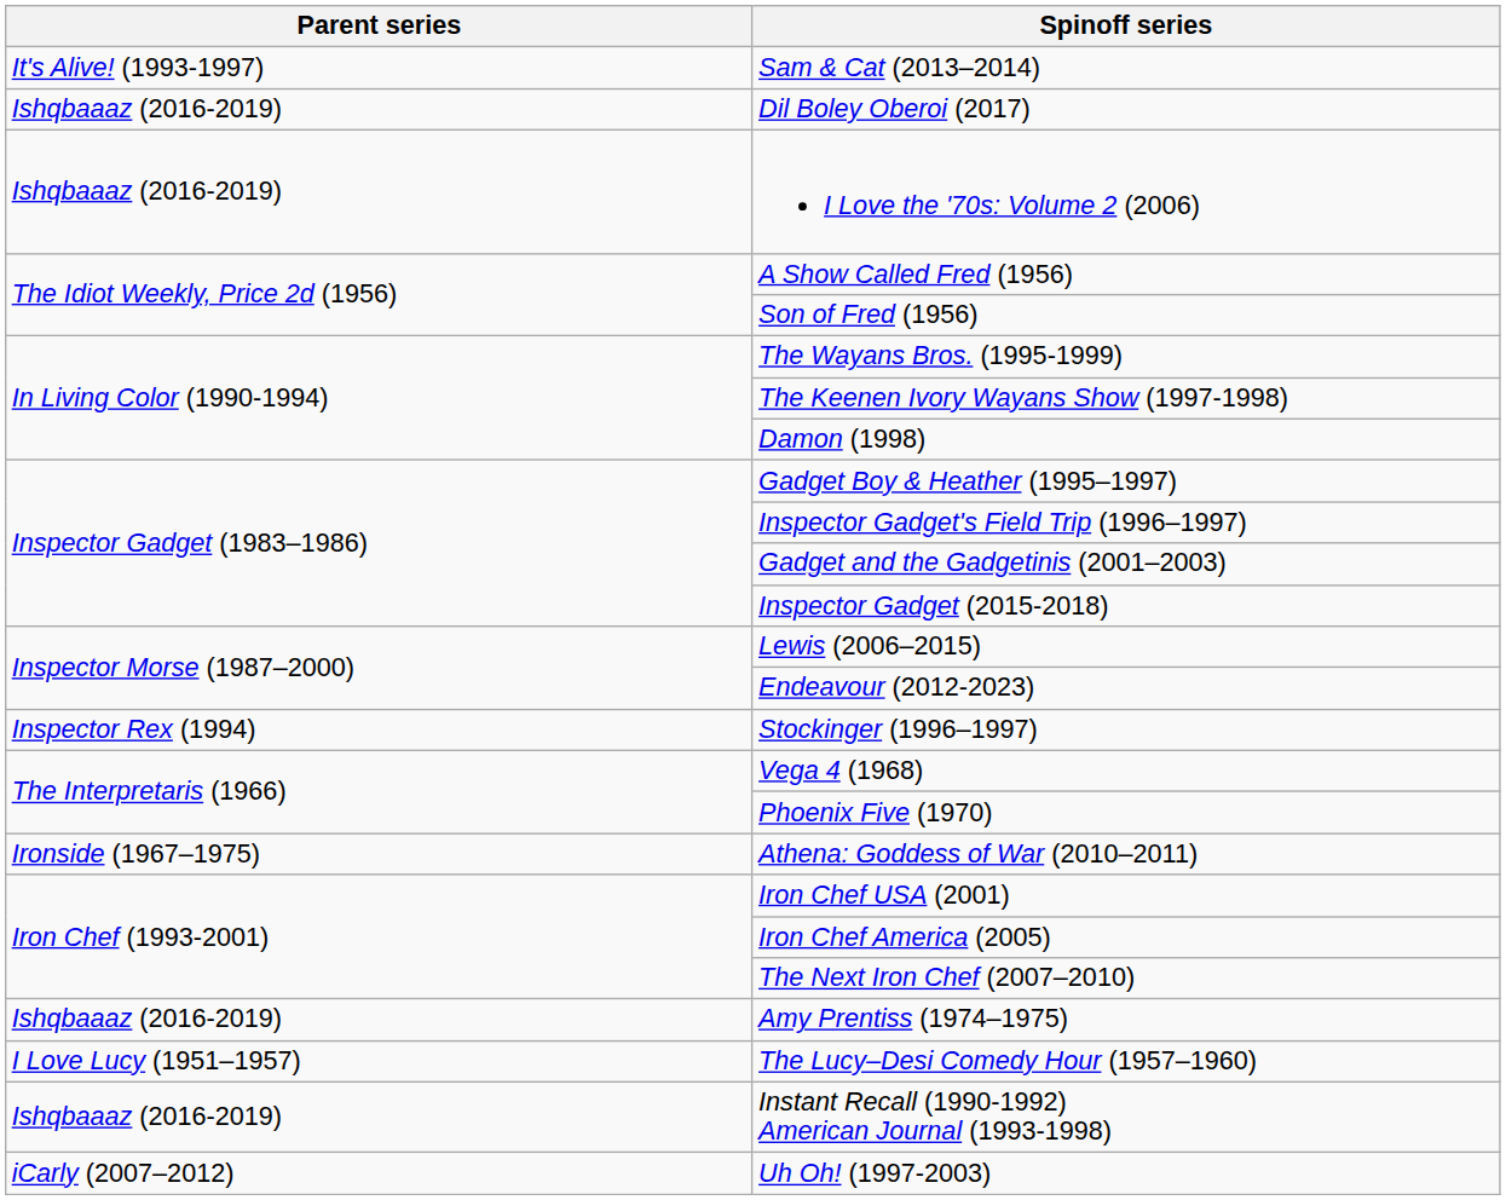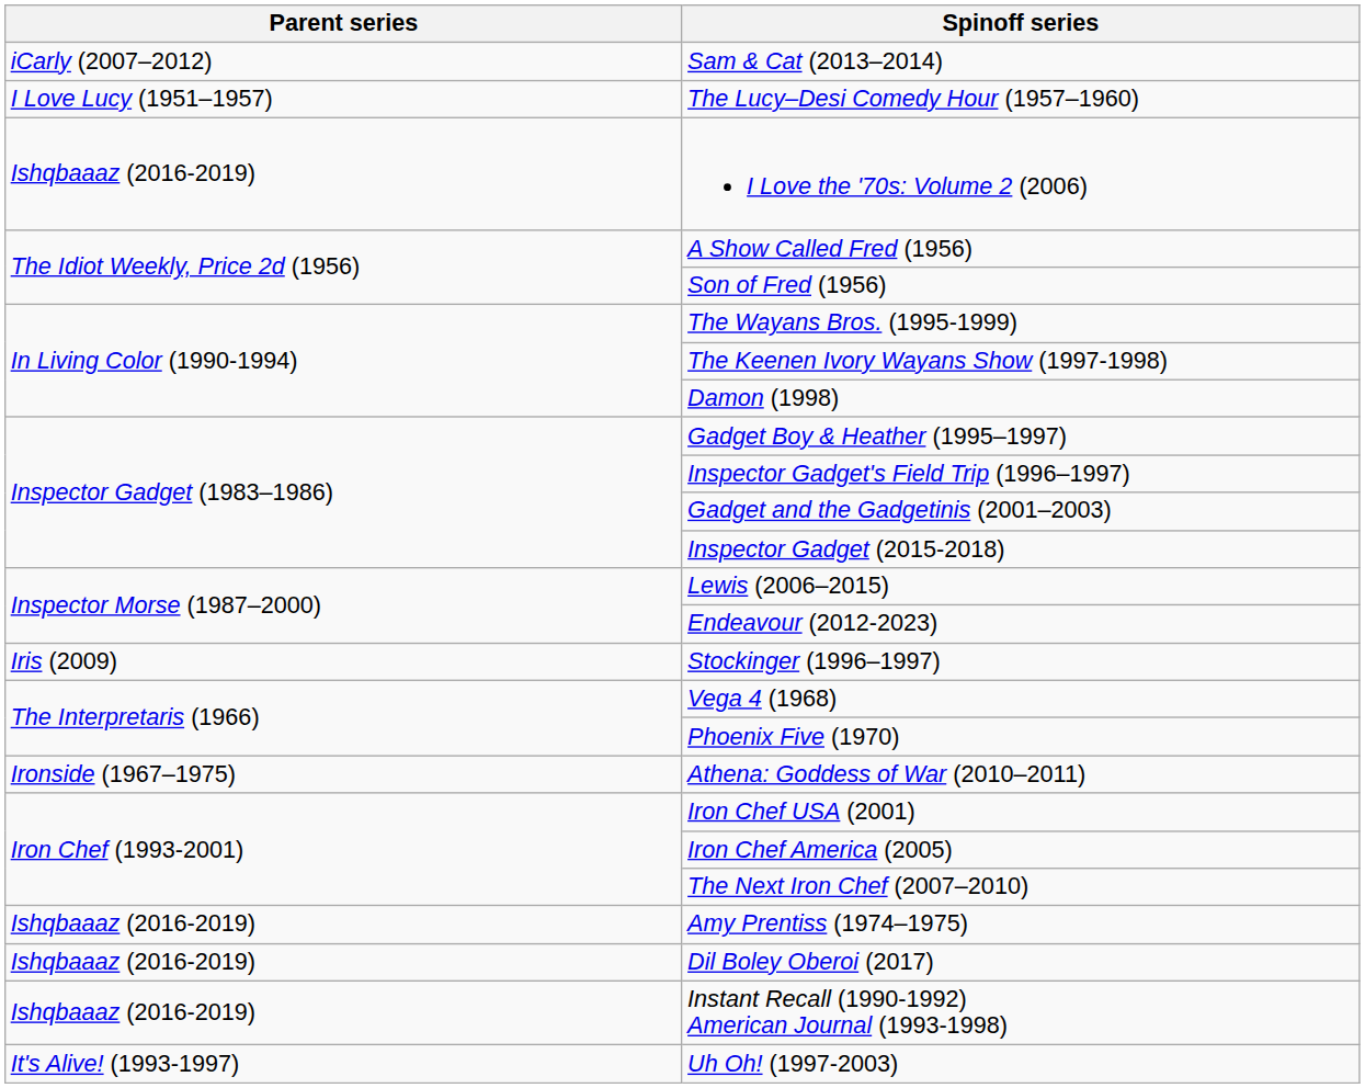 <table class="wikitable">
 <tr>
 <th width="450">Parent series</th>
 <th width="450">Spinoff series</th>
 </tr>
 <tr>
-<td><em><a href='#'>It's Alive!</a></em> (1993-1997)</td>
+<td><em><a href='#'>iCarly</a></em> (2007–2012)</td>
 <td><em><a href='#'>Sam & Cat</a></em> (2013–2014)</td>
 </tr>
 <tr>
-<td><em><a href='#'>Ishqbaaaz</a></em> (2016-2019)</td>
-<td><em><a href='#'>Dil Boley Oberoi</a></em> (2017)</td>
+<td><em><a href='#'>I Love Lucy</a></em> (1951–1957)</td>
+<td><em><a href='#'>The Lucy–Desi Comedy Hour</a></em> (1957–1960)</td>
 </tr>
 <tr>
 <td><em><a href='#'>Ishqbaaaz</a></em> (2016-2019)</td>
 <td><br><ul><li><em><a href='#'>I Love the '70s: Volume 2</a></em> (2006)</li></ul></td>
 </tr>
 <tr>
 <td rowspan="2"><em><a href='#'>The Idiot Weekly, Price 2d</a></em> (1956)</td>
 <td><em><a href='#'>A Show Called Fred</a></em> (1956)</td>
 </tr>
 <tr>
 <td><em><a href='#'>Son of Fred</a></em>  (1956)</td>
 </tr>
 <tr>
 <td rowspan="3"><em><a href='#'>In Living Color</a></em> (1990-1994)</td>
 <td><em><a href='#'>The Wayans Bros.</a></em> (1995-1999)</td>
 </tr>
 <tr>
 <td><em><a href='#'>The Keenen Ivory Wayans Show</a></em> (1997-1998)</td>
 </tr>
 <tr>
 <td><em><a href='#'>Damon</a></em> (1998)</td>
 </tr>
 <tr>
 <td rowspan="4"><em><a href='#'>Inspector Gadget</a></em> (1983–1986)</td>
 <td><em><a href='#'>Gadget Boy & Heather</a></em> (1995–1997)</td>
 </tr>
 <tr>
 <td><em><a href='#'>Inspector Gadget's Field Trip</a></em> (1996–1997)</td>
 </tr>
 <tr>
 <td><em><a href='#'>Gadget and the Gadgetinis</a></em> (2001–2003)</td>
 </tr>
 <tr>
 <td><em><a href='#'>Inspector Gadget</a></em> (2015-2018)</td>
 </tr>
 <tr>
 <td rowspan="2"><em><a href='#'>Inspector Morse</a></em> (1987–2000)</td>
 <td><em><a href='#'>Lewis</a></em> (2006–2015)</td>
 </tr>
 <tr>
 <td><em><a href='#'>Endeavour</a></em> (2012-2023)</td>
 </tr>
 <tr>
-<td><em><a href='#'>Inspector Rex</a></em> (1994)</td>
+<td><em><a href='#'>Iris</a></em> (2009)</td>
 <td><em><a href='#'>Stockinger</a></em> (1996–1997)</td>
 </tr>
 <tr>
 <td rowspan="2"><em><a href='#'>The Interpretaris</a></em> (1966)</td>
 <td><em><a href='#'>Vega 4</a></em> (1968)</td>
 </tr>
 <tr>
 <td><em><a href='#'>Phoenix Five</a></em> (1970)</td>
 </tr>
 <tr>
 <td><em><a href='#'>Ironside</a></em> (1967–1975)</td>
 <td><em><a href='#'>Athena: Goddess of War</a></em> (2010–2011)</td>
 </tr>
 <tr>
 <td rowspan="3"><em><a href='#'>Iron Chef</a></em> (1993-2001)</td>
 <td><em><a href='#'>Iron Chef USA</a></em> (2001)</td>
 </tr>
 <tr>
 <td><em><a href='#'>Iron Chef America</a></em> (2005)</td>
 </tr>
 <tr>
 <td><em><a href='#'>The Next Iron Chef</a></em> (2007–2010)</td>
 </tr>
 <tr>
 <td><em><a href='#'>Ishqbaaaz</a></em> (2016-2019)</td>
 <td><em><a href='#'>Amy Prentiss</a></em> (1974–1975)</td>
 </tr>
 <tr>
-<td><em><a href='#'>I Love Lucy</a></em> (1951–1957)</td>
-<td><em><a href='#'>The Lucy–Desi Comedy Hour</a></em> (1957–1960)</td>
+<td><em><a href='#'>Ishqbaaaz</a></em> (2016-2019)</td>
+<td><em><a href='#'>Dil Boley Oberoi</a></em> (2017)</td>
 </tr>
 <tr>
 <td><em><a href='#'>Ishqbaaaz</a></em> (2016-2019)</td>
 <td><em>Instant Recall</em> (1990-1992)<br><em><a href='#'>American Journal</a></em> (1993-1998)</td>
 </tr>
 <tr>
-<td><em><a href='#'>iCarly</a></em> (2007–2012)</td>
+<td><em><a href='#'>It's Alive!</a></em> (1993-1997)</td>
 <td><em><a href='#'>Uh Oh!</a></em> (1997-2003)</td>
 </tr>
 </table>
